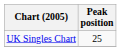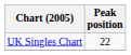 <table class="wikitable">
 <tr>
 <th>Chart (2005)</th>
 <th>Peak<br>position</th>
 </tr>
 <tr>
 <td><a href='#'>UK Singles Chart</a></td>
-<td align="center">25</td>
+<td align="center">22</td>
 </tr>
 <tr>
 </tr>
 </table>
